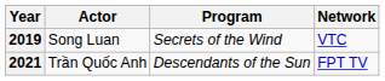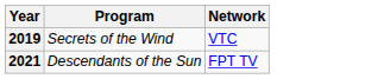 <table class="wikitable plainrowheaders">
 <tr>
 <th>Year</th>
-<th>Actor</th>
 <th>Program</th>
 <th>Network</th>
 </tr>
 <tr>
 <th scope="row">2019</th>
-<td>Song Luan</td>
 <td><em>Secrets of the Wind</em></td>
 <td><a href='#'>VTC</a></td>
 </tr>
 <tr>
 <th scope="row">2021</th>
-<td>Trần Quốc Anh</td>
 <td><em>Descendants of the Sun</em></td>
 <td><a href='#'>FPT TV</a></td>
 </tr>
 </table>
